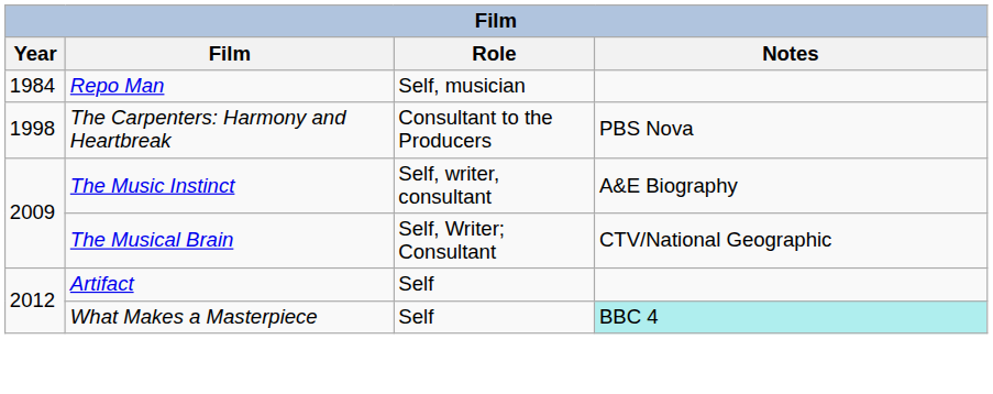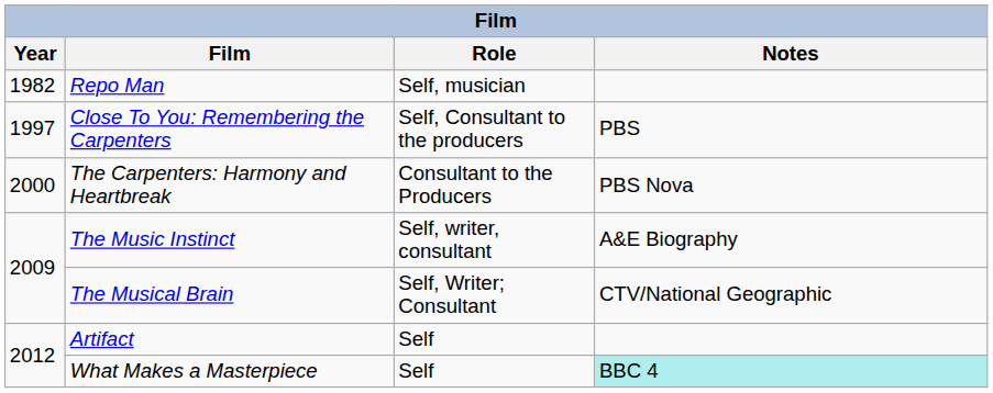 <table class="wikitable">
 <tr style="background:#ccc; text-align:center;">
 <th colspan="4" style="background: LightSteelBlue;">Film</th>
 </tr>
 <tr style="background:#ccc; text-align:center;">
 <th style="width:40px;">Year</th>
 <th style="width:250px;">Film</th>
 <th style="width:150px;">Role</th>
 <th style="width:300px;">Notes</th>
 </tr>
 <tr>
-<td>1984</td>
+<td>1982</td>
 <td><em><a href='#'>Repo Man</a></em></td>
 <td>Self, musician</td>
 <td></td>
 </tr>
 <tr>
-<td>1998</td>
+<td>1997</td>
+<td><em><a href='#'>Close To You: Remembering the Carpenters</a></em></td>
+<td>Self, Consultant to the producers</td>
+<td>PBS</td>
+</tr>
+<tr>
+<td>2000</td>
 <td><em>The Carpenters: Harmony and Heartbreak</em></td>
 <td>Consultant to the Producers</td>
 <td>PBS Nova</td>
 </tr>
 <tr>
 <td rowspan="2">2009</td>
 <td><em><a href='#'>The Music Instinct</a></em></td>
 <td>Self, writer, consultant</td>
 <td>A&E Biography</td>
 </tr>
 <tr>
 <td><em><a href='#'>The Musical Brain</a></em></td>
 <td>Self, Writer; Consultant</td>
 <td>CTV/National Geographic</td>
 </tr>
 <tr>
 <td rowspan="2">2012</td>
 <td><a href='#'><em>Artifact</em></a></td>
 <td>Self</td>
 <td></td>
 </tr>
 <tr>
 <td><em>What Makes a Masterpiece</em></td>
 <td>Self</td>
 <td style="background: paleturquoise;">BBC 4</td>
 </tr>
 </table>
